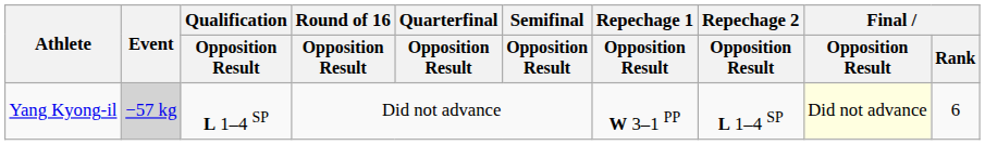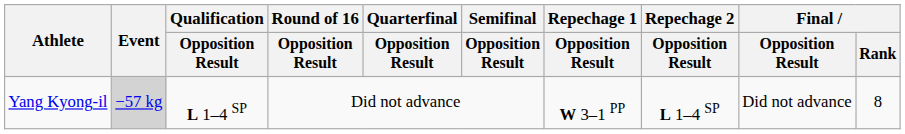 <table class="wikitable" style="font-size:90%">
 <tr>
 <th rowspan=2>Athlete</th>
 <th rowspan=2>Event</th>
 <th>Qualification</th>
 <th>Round of 16</th>
 <th>Quarterfinal</th>
 <th>Semifinal</th>
 <th>Repechage 1</th>
 <th>Repechage 2</th>
 <th colspan=2>Final / </th>
 </tr>
 <tr style="font-size: 95%">
 <th>Opposition<br>Result</th>
 <th>Opposition<br>Result</th>
 <th>Opposition<br>Result</th>
 <th>Opposition<br>Result</th>
 <th>Opposition<br>Result</th>
 <th>Opposition<br>Result</th>
 <th>Opposition<br>Result</th>
 <th>Rank</th>
 </tr>
 <tr align=center>
 <td align=left><a href='#'>Yang Kyong-il</a></td>
 <td align=left style="background: lightgrey;"><a href='#'>−57 kg</a></td>
 <td><br><strong>L</strong> 1–4 <sup>SP</sup></td>
 <td colspan=3>Did not advance</td>
 <td><br><strong>W</strong> 3–1 <sup>PP</sup></td>
 <td><br><strong>L</strong> 1–4 <sup>SP</sup></td>
-<td style="background: lightyellow;">Did not advance</td>
-<td>6</td>
+<td>Did not advance</td>
+<td>8</td>
 </tr>
 </table>
